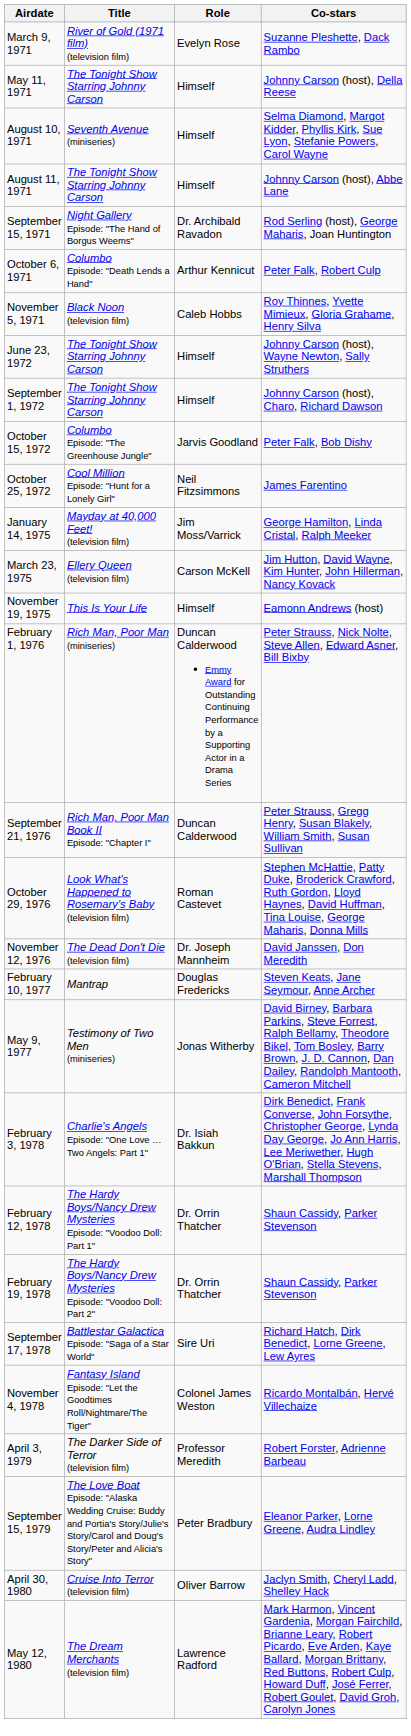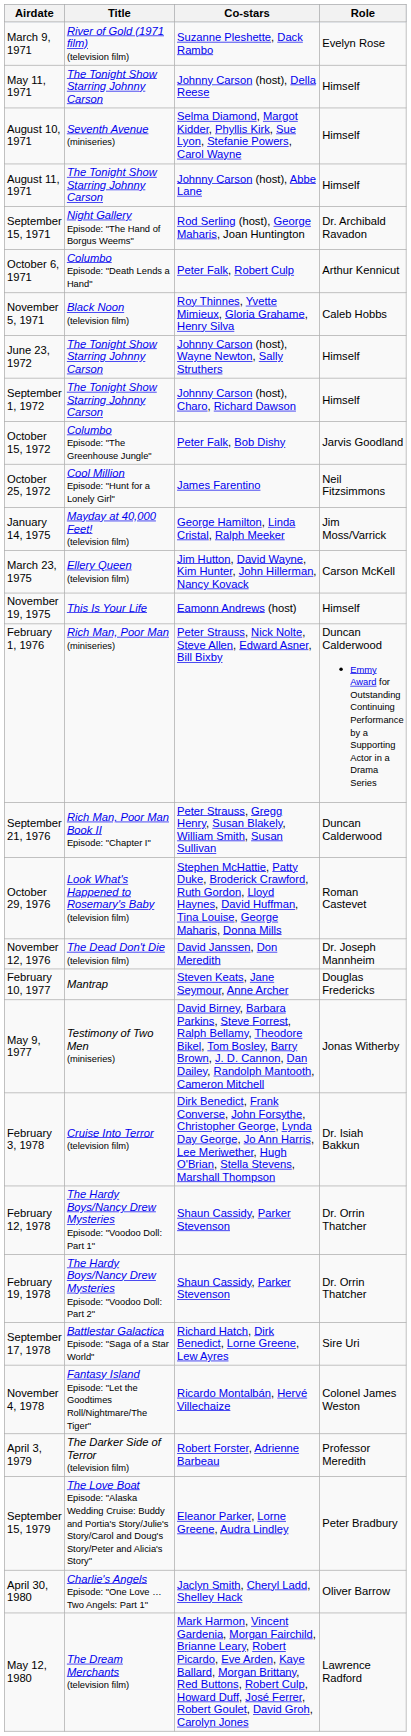 <table class="wikitable">
 <tr style="background:#b0c4de; text-align:center;">
 <th style="width:30px;">Airdate</th>
 <th style="width:150px;">Title</th>
+<th style="width:200px;">Co-stars</th>
 <th style="width:100px;">Role</th>
-<th style="width:200px;">Co-stars</th>
 </tr>
 <tr>
 <td>March 9, 1971</td>
 <td><em><a href='#'>River of Gold (1971 film)</a></em> <br><small>(television film)</small></td>
+<td><a href='#'>Suzanne Pleshette</a>, <a href='#'>Dack Rambo</a></td>
 <td>Evelyn Rose</td>
-<td><a href='#'>Suzanne Pleshette</a>, <a href='#'>Dack Rambo</a></td>
 </tr>
 <tr>
 <td>May 11, 1971</td>
 <td><em><a href='#'>The Tonight Show Starring Johnny Carson</a></em></td>
+<td><a href='#'>Johnny Carson</a> (host), <a href='#'>Della Reese</a></td>
 <td>Himself</td>
-<td><a href='#'>Johnny Carson</a> (host), <a href='#'>Della Reese</a></td>
 </tr>
 <tr>
 <td>August 10, 1971</td>
 <td><em><a href='#'>Seventh Avenue</a></em> <br><small>(miniseries)</small></td>
+<td><a href='#'>Selma Diamond</a>, <a href='#'>Margot Kidder</a>, <a href='#'>Phyllis Kirk</a>, <a href='#'>Sue Lyon</a>, <a href='#'>Stefanie Powers</a>, <a href='#'>Carol Wayne</a></td>
 <td>Himself</td>
-<td><a href='#'>Selma Diamond</a>, <a href='#'>Margot Kidder</a>, <a href='#'>Phyllis Kirk</a>, <a href='#'>Sue Lyon</a>, <a href='#'>Stefanie Powers</a>, <a href='#'>Carol Wayne</a></td>
 </tr>
 <tr>
 <td>August 11, 1971</td>
 <td><em><a href='#'>The Tonight Show Starring Johnny Carson</a></em></td>
+<td><a href='#'>Johnny Carson</a> (host), <a href='#'>Abbe Lane</a></td>
 <td>Himself</td>
-<td><a href='#'>Johnny Carson</a> (host), <a href='#'>Abbe Lane</a></td>
 </tr>
 <tr>
 <td>September 15, 1971</td>
 <td><em><a href='#'>Night Gallery</a></em> <br><small>Episode: "The Hand of Borgus Weems"</small></td>
+<td><a href='#'>Rod Serling</a> (host), <a href='#'>George Maharis</a>, Joan Huntington</td>
 <td>Dr. Archibald Ravadon</td>
-<td><a href='#'>Rod Serling</a> (host), <a href='#'>George Maharis</a>, Joan Huntington</td>
 </tr>
 <tr>
 <td>October 6, 1971</td>
 <td><em><a href='#'>Columbo</a></em> <br><small>Episode: "Death Lends a Hand"</small></td>
+<td><a href='#'>Peter Falk</a>, <a href='#'>Robert Culp</a></td>
 <td>Arthur Kennicut</td>
-<td><a href='#'>Peter Falk</a>, <a href='#'>Robert Culp</a></td>
 </tr>
 <tr>
 <td>November 5, 1971</td>
 <td><em><a href='#'>Black Noon</a></em><br><small>(television film)</small></td>
+<td><a href='#'>Roy Thinnes</a>, <a href='#'>Yvette Mimieux</a>, <a href='#'>Gloria Grahame</a>, <a href='#'>Henry Silva</a></td>
 <td>Caleb Hobbs</td>
-<td><a href='#'>Roy Thinnes</a>, <a href='#'>Yvette Mimieux</a>, <a href='#'>Gloria Grahame</a>, <a href='#'>Henry Silva</a></td>
 </tr>
 <tr>
 <td>June 23, 1972</td>
 <td><em><a href='#'>The Tonight Show Starring Johnny Carson</a></em></td>
+<td><a href='#'>Johnny Carson</a> (host), <a href='#'>Wayne Newton</a>, <a href='#'>Sally Struthers</a></td>
 <td>Himself</td>
-<td><a href='#'>Johnny Carson</a> (host), <a href='#'>Wayne Newton</a>, <a href='#'>Sally Struthers</a></td>
 </tr>
 <tr>
 <td>September 1, 1972</td>
 <td><em><a href='#'>The Tonight Show Starring Johnny Carson</a></em></td>
+<td><a href='#'>Johnny Carson</a> (host), <a href='#'>Charo</a>, <a href='#'>Richard Dawson</a></td>
 <td>Himself</td>
-<td><a href='#'>Johnny Carson</a> (host), <a href='#'>Charo</a>, <a href='#'>Richard Dawson</a></td>
 </tr>
 <tr>
 <td>October 15, 1972</td>
 <td><em><a href='#'>Columbo</a></em><br><small>Episode: "The Greenhouse Jungle"</small></td>
+<td><a href='#'>Peter Falk</a>, <a href='#'>Bob Dishy</a></td>
 <td>Jarvis Goodland</td>
-<td><a href='#'>Peter Falk</a>, <a href='#'>Bob Dishy</a></td>
 </tr>
 <tr>
 <td>October 25, 1972</td>
 <td><em><a href='#'>Cool Million</a></em> <br><small>Episode: "Hunt for a Lonely Girl"</small></td>
+<td><a href='#'>James Farentino</a></td>
 <td>Neil Fitzsimmons</td>
-<td><a href='#'>James Farentino</a></td>
 </tr>
 <tr>
 <td>January 14, 1975</td>
 <td><em><a href='#'>Mayday at 40,000 Feet!</a></em> <br><small>(television film)</small></td>
+<td><a href='#'>George Hamilton</a>, <a href='#'>Linda Cristal</a>, <a href='#'>Ralph Meeker</a></td>
 <td>Jim Moss/Varrick</td>
-<td><a href='#'>George Hamilton</a>, <a href='#'>Linda Cristal</a>, <a href='#'>Ralph Meeker</a></td>
 </tr>
 <tr>
 <td>March 23, 1975</td>
 <td><em><a href='#'>Ellery Queen</a></em> <br><small>(television film)</small></td>
+<td><a href='#'>Jim Hutton</a>, <a href='#'>David Wayne</a>, <a href='#'>Kim Hunter</a>, <a href='#'>John Hillerman</a>, <a href='#'>Nancy Kovack</a></td>
 <td>Carson McKell</td>
-<td><a href='#'>Jim Hutton</a>, <a href='#'>David Wayne</a>, <a href='#'>Kim Hunter</a>, <a href='#'>John Hillerman</a>, <a href='#'>Nancy Kovack</a></td>
 </tr>
 <tr>
 <td>November 19, 1975</td>
 <td><em><a href='#'>This Is Your Life</a></em></td>
+<td><a href='#'>Eamonn Andrews</a> (host)</td>
 <td>Himself</td>
-<td><a href='#'>Eamonn Andrews</a> (host)</td>
 </tr>
 <tr>
 <td valign=top>February 1, 1976</td>
 <td valign=top><em><a href='#'>Rich Man, Poor Man</a></em> <br><small>(miniseries)</small></td>
+<td valign=top><a href='#'>Peter Strauss</a>, <a href='#'>Nick Nolte</a>, <a href='#'>Steve Allen</a>, <a href='#'>Edward Asner</a>, <a href='#'>Bill Bixby</a></td>
 <td>Duncan Calderwood<br><ul><li><small><a href='#'>Emmy Award</a> for Outstanding Continuing Performance by a Supporting Actor in a Drama Series</small></li></ul></td>
-<td valign=top><a href='#'>Peter Strauss</a>, <a href='#'>Nick Nolte</a>, <a href='#'>Steve Allen</a>, <a href='#'>Edward Asner</a>, <a href='#'>Bill Bixby</a></td>
 </tr>
 <tr>
 <td>September 21, 1976</td>
 <td><em><a href='#'>Rich Man, Poor Man Book II</a></em> <br><small>Episode: "Chapter I"</small></td>
+<td><a href='#'>Peter Strauss</a>, <a href='#'>Gregg Henry</a>, <a href='#'>Susan Blakely</a>, <a href='#'>William Smith</a>, <a href='#'>Susan Sullivan</a></td>
 <td>Duncan Calderwood</td>
-<td><a href='#'>Peter Strauss</a>, <a href='#'>Gregg Henry</a>, <a href='#'>Susan Blakely</a>, <a href='#'>William Smith</a>, <a href='#'>Susan Sullivan</a></td>
 </tr>
 <tr>
 <td>October 29, 1976</td>
 <td><em><a href='#'>Look What's Happened to Rosemary's Baby</a></em><br><small>(television film)</small></td>
+<td><a href='#'>Stephen McHattie</a>, <a href='#'>Patty Duke</a>, <a href='#'>Broderick Crawford</a>, <a href='#'>Ruth Gordon</a>, <a href='#'>Lloyd Haynes</a>, <a href='#'>David Huffman</a>, <a href='#'>Tina Louise</a>, <a href='#'>George Maharis</a>, <a href='#'>Donna Mills</a></td>
 <td>Roman Castevet</td>
-<td><a href='#'>Stephen McHattie</a>, <a href='#'>Patty Duke</a>, <a href='#'>Broderick Crawford</a>, <a href='#'>Ruth Gordon</a>, <a href='#'>Lloyd Haynes</a>, <a href='#'>David Huffman</a>, <a href='#'>Tina Louise</a>, <a href='#'>George Maharis</a>, <a href='#'>Donna Mills</a></td>
 </tr>
 <tr>
 <td>November 12, 1976</td>
 <td><em><a href='#'>The Dead Don't Die</a></em><br><small>(television film)</small></td>
+<td><a href='#'>David Janssen</a>, <a href='#'>Don Meredith</a></td>
 <td>Dr. Joseph Mannheim</td>
-<td><a href='#'>David Janssen</a>, <a href='#'>Don Meredith</a></td>
 </tr>
 <tr>
 <td>February 10, 1977</td>
 <td><em>Mantrap</em></td>
+<td><a href='#'>Steven Keats</a>, <a href='#'>Jane Seymour</a>, <a href='#'>Anne Archer</a></td>
 <td>Douglas Fredericks</td>
-<td><a href='#'>Steven Keats</a>, <a href='#'>Jane Seymour</a>, <a href='#'>Anne Archer</a></td>
 </tr>
 <tr>
 <td>May 9, 1977</td>
 <td><em>Testimony of Two Men</em> <br><small>(miniseries)</small></td>
+<td><a href='#'>David Birney</a>, <a href='#'>Barbara Parkins</a>, <a href='#'>Steve Forrest</a>, <a href='#'>Ralph Bellamy</a>, <a href='#'>Theodore Bikel</a>, <a href='#'>Tom Bosley</a>, <a href='#'>Barry Brown</a>, <a href='#'>J. D. Cannon</a>, <a href='#'>Dan Dailey</a>, <a href='#'>Randolph Mantooth</a>, <a href='#'>Cameron Mitchell</a></td>
 <td>Jonas Witherby</td>
-<td><a href='#'>David Birney</a>, <a href='#'>Barbara Parkins</a>, <a href='#'>Steve Forrest</a>, <a href='#'>Ralph Bellamy</a>, <a href='#'>Theodore Bikel</a>, <a href='#'>Tom Bosley</a>, <a href='#'>Barry Brown</a>, <a href='#'>J. D. Cannon</a>, <a href='#'>Dan Dailey</a>, <a href='#'>Randolph Mantooth</a>, <a href='#'>Cameron Mitchell</a></td>
 </tr>
 <tr>
 <td>February 3, 1978</td>
-<td><em><a href='#'>Charlie's Angels</a></em> <br><small>Episode: "One Love … Two Angels: Part 1"</small></td>
+<td><em><a href='#'>Cruise Into Terror</a></em> <br><small>(television film)</small></td>
+<td><a href='#'>Dirk Benedict</a>, <a href='#'>Frank Converse</a>, <a href='#'>John Forsythe</a>, <a href='#'>Christopher George</a>, <a href='#'>Lynda Day George</a>, <a href='#'>Jo Ann Harris</a>, <a href='#'>Lee Meriwether</a>, <a href='#'>Hugh O'Brian</a>, <a href='#'>Stella Stevens</a>, <a href='#'>Marshall Thompson</a></td>
 <td>Dr. Isiah Bakkun</td>
-<td><a href='#'>Dirk Benedict</a>, <a href='#'>Frank Converse</a>, <a href='#'>John Forsythe</a>, <a href='#'>Christopher George</a>, <a href='#'>Lynda Day George</a>, <a href='#'>Jo Ann Harris</a>, <a href='#'>Lee Meriwether</a>, <a href='#'>Hugh O'Brian</a>, <a href='#'>Stella Stevens</a>, <a href='#'>Marshall Thompson</a></td>
 </tr>
 <tr>
 <td>February 12, 1978</td>
 <td><em><a href='#'>The Hardy Boys/Nancy Drew Mysteries</a></em> <br><small>Episode: "Voodoo Doll: Part 1"</small></td>
+<td><a href='#'>Shaun Cassidy</a>, <a href='#'>Parker Stevenson</a></td>
 <td>Dr. Orrin Thatcher</td>
-<td><a href='#'>Shaun Cassidy</a>, <a href='#'>Parker Stevenson</a></td>
 </tr>
 <tr>
 <td>February 19, 1978</td>
 <td><em><a href='#'>The Hardy Boys/Nancy Drew Mysteries</a></em> <br><small>Episode: "Voodoo Doll: Part 2"</small></td>
+<td><a href='#'>Shaun Cassidy</a>, <a href='#'>Parker Stevenson</a></td>
 <td>Dr. Orrin Thatcher</td>
-<td><a href='#'>Shaun Cassidy</a>, <a href='#'>Parker Stevenson</a></td>
 </tr>
 <tr>
 <td>September 17, 1978</td>
 <td><em><a href='#'>Battlestar Galactica</a></em> <br><small>Episode: "Saga of a Star World"</small></td>
+<td><a href='#'>Richard Hatch</a>, <a href='#'>Dirk Benedict</a>, <a href='#'>Lorne Greene</a>, <a href='#'>Lew Ayres</a></td>
 <td>Sire Uri</td>
-<td><a href='#'>Richard Hatch</a>, <a href='#'>Dirk Benedict</a>, <a href='#'>Lorne Greene</a>, <a href='#'>Lew Ayres</a></td>
 </tr>
 <tr>
 <td>November 4, 1978</td>
 <td><em><a href='#'>Fantasy Island</a></em> <br><small>Episode: "Let the Goodtimes Roll/Nightmare/The Tiger"</small></td>
+<td><a href='#'>Ricardo Montalbán</a>, <a href='#'>Hervé Villechaize</a></td>
 <td>Colonel James Weston</td>
-<td><a href='#'>Ricardo Montalbán</a>, <a href='#'>Hervé Villechaize</a></td>
 </tr>
 <tr>
 <td>April 3, 1979</td>
 <td><em>The Darker Side of Terror</em> <br><small>(television film)</small></td>
+<td><a href='#'>Robert Forster</a>, <a href='#'>Adrienne Barbeau</a></td>
 <td>Professor Meredith</td>
-<td><a href='#'>Robert Forster</a>, <a href='#'>Adrienne Barbeau</a></td>
 </tr>
 <tr>
 <td>September 15, 1979</td>
 <td><em><a href='#'>The Love Boat</a></em> <br><small>Episode: "Alaska Wedding Cruise: Buddy and Portia's Story/Julie's Story/Carol and Doug's Story/Peter and Alicia's Story"</small></td>
+<td><a href='#'>Eleanor Parker</a>, <a href='#'>Lorne Greene</a>, <a href='#'>Audra Lindley</a></td>
 <td>Peter Bradbury</td>
-<td><a href='#'>Eleanor Parker</a>, <a href='#'>Lorne Greene</a>, <a href='#'>Audra Lindley</a></td>
 </tr>
 <tr>
 <td>April 30, 1980</td>
-<td><em><a href='#'>Cruise Into Terror</a></em> <br><small>(television film)</small></td>
+<td><em><a href='#'>Charlie's Angels</a></em> <br><small>Episode: "One Love … Two Angels: Part 1"</small></td>
+<td><a href='#'>Jaclyn Smith</a>, <a href='#'>Cheryl Ladd</a>, <a href='#'>Shelley Hack</a></td>
 <td>Oliver Barrow</td>
-<td><a href='#'>Jaclyn Smith</a>, <a href='#'>Cheryl Ladd</a>, <a href='#'>Shelley Hack</a></td>
 </tr>
 <tr>
 <td>May 12, 1980</td>
 <td><em><a href='#'>The Dream Merchants</a></em> <br><small>(television film)</small></td>
+<td><a href='#'>Mark Harmon</a>, <a href='#'>Vincent Gardenia</a>, <a href='#'>Morgan Fairchild</a>, <a href='#'>Brianne Leary</a>, <a href='#'>Robert Picardo</a>, <a href='#'>Eve Arden</a>, <a href='#'>Kaye Ballard</a>, <a href='#'>Morgan Brittany</a>, <a href='#'>Red Buttons</a>, <a href='#'>Robert Culp</a>, <a href='#'>Howard Duff</a>, <a href='#'>José Ferrer</a>, <a href='#'>Robert Goulet</a>, <a href='#'>David Groh</a>, <a href='#'>Carolyn Jones</a></td>
 <td>Lawrence Radford</td>
-<td><a href='#'>Mark Harmon</a>, <a href='#'>Vincent Gardenia</a>, <a href='#'>Morgan Fairchild</a>, <a href='#'>Brianne Leary</a>, <a href='#'>Robert Picardo</a>, <a href='#'>Eve Arden</a>, <a href='#'>Kaye Ballard</a>, <a href='#'>Morgan Brittany</a>, <a href='#'>Red Buttons</a>, <a href='#'>Robert Culp</a>, <a href='#'>Howard Duff</a>, <a href='#'>José Ferrer</a>, <a href='#'>Robert Goulet</a>, <a href='#'>David Groh</a>, <a href='#'>Carolyn Jones</a></td>
 </tr>
 </table>
